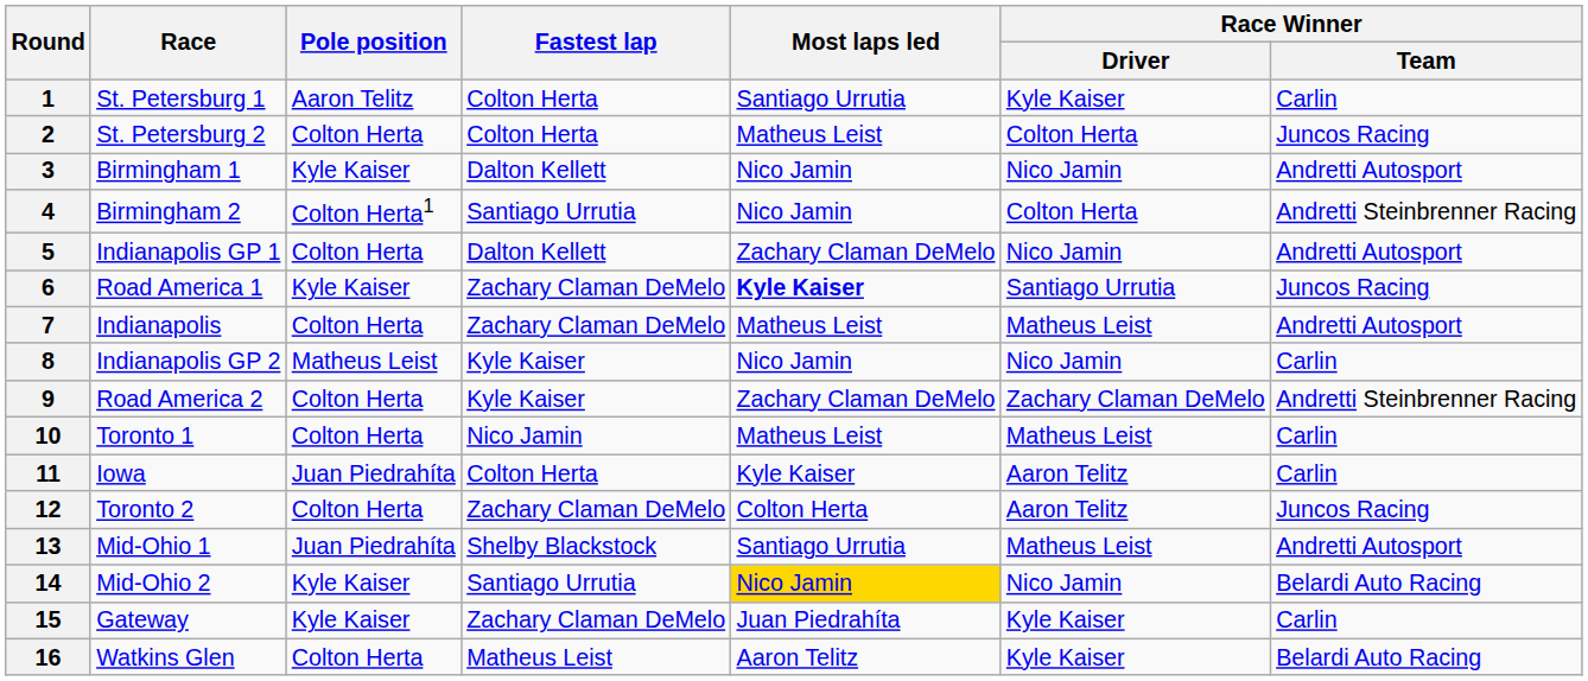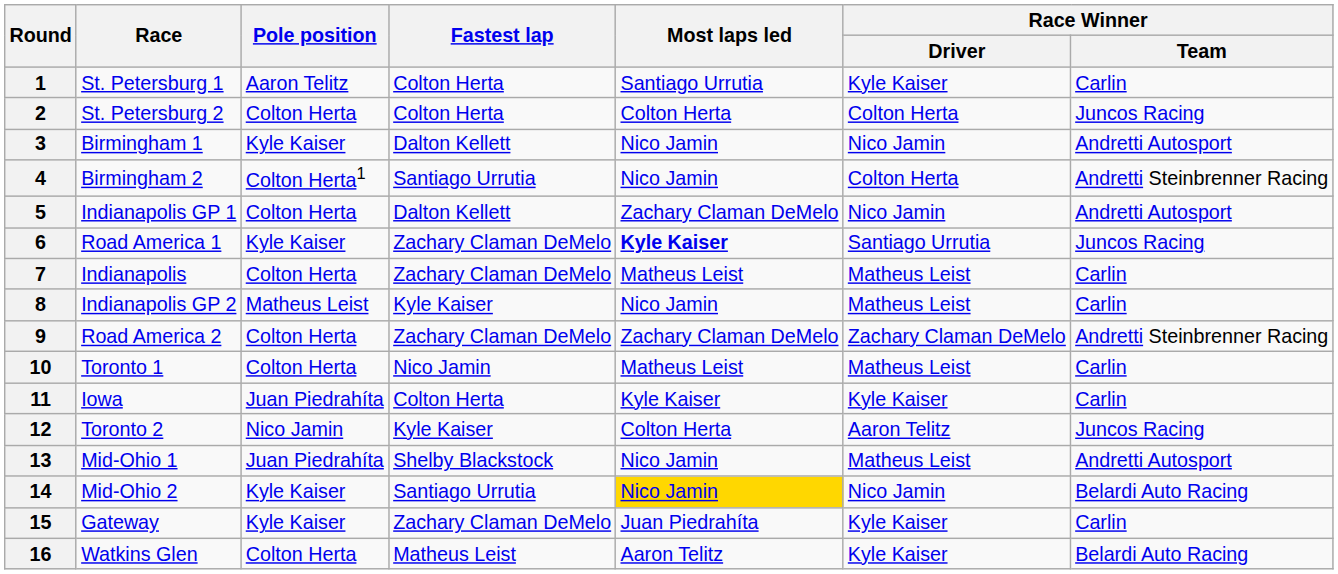 <table class="wikitable" style="font-size: 85%">
 <tr>
 <th rowspan=2>Round</th>
 <th rowspan=2>Race</th>
 <th rowspan=2><a href='#'>Pole position</a></th>
 <th rowspan=2><a href='#'>Fastest lap</a></th>
 <th rowspan=2>Most laps led</th>
 <th colspan=3>Race Winner</th>
 </tr>
 <tr>
 <th>Driver</th>
 <th>Team</th>
 </tr>
 <tr>
 <th>1</th>
 <td><a href='#'>St. Petersburg 1</a></td>
 <td> <a href='#'>Aaron Telitz</a></td>
 <td> <a href='#'>Colton Herta</a></td>
 <td> <a href='#'>Santiago Urrutia</a></td>
 <td> <a href='#'>Kyle Kaiser</a></td>
 <td><a href='#'>Carlin</a></td>
 </tr>
 <tr>
 <th>2</th>
 <td><a href='#'>St. Petersburg 2</a></td>
 <td> <a href='#'>Colton Herta</a></td>
 <td> <a href='#'>Colton Herta</a></td>
-<td> <a href='#'>Matheus Leist</a></td>
+<td> <a href='#'>Colton Herta</a></td>
 <td> <a href='#'>Colton Herta</a></td>
 <td><a href='#'>Juncos Racing</a></td>
 </tr>
 <tr>
 <th>3</th>
 <td><a href='#'>Birmingham 1</a></td>
 <td> <a href='#'>Kyle Kaiser</a></td>
 <td> <a href='#'>Dalton Kellett</a></td>
 <td> <a href='#'>Nico Jamin</a></td>
 <td> <a href='#'>Nico Jamin</a></td>
 <td><a href='#'>Andretti Autosport</a></td>
 </tr>
 <tr>
 <th>4</th>
 <td><a href='#'>Birmingham 2</a></td>
 <td> <a href='#'>Colton Herta</a><sup>1</sup></td>
 <td> <a href='#'>Santiago Urrutia</a></td>
 <td> <a href='#'>Nico Jamin</a></td>
 <td> <a href='#'>Colton Herta</a></td>
 <td><a href='#'>Andretti</a> Steinbrenner Racing</td>
 </tr>
 <tr>
 <th>5</th>
 <td><a href='#'>Indianapolis GP 1</a></td>
 <td> <a href='#'>Colton Herta</a></td>
 <td> <a href='#'>Dalton Kellett</a></td>
 <td> <a href='#'>Zachary Claman DeMelo</a></td>
 <td> <a href='#'>Nico Jamin</a></td>
 <td><a href='#'>Andretti Autosport</a></td>
 </tr>
 <tr>
 <th>6</th>
 <td><a href='#'>Road America 1</a></td>
 <td> <a href='#'>Kyle Kaiser</a></td>
 <td> <a href='#'>Zachary Claman DeMelo</a></td>
 <td><strong> <a href='#'>Kyle Kaiser</a></strong></td>
 <td> <a href='#'>Santiago Urrutia</a></td>
 <td><a href='#'>Juncos Racing</a></td>
 </tr>
 <tr>
 <th>7</th>
 <td><a href='#'>Indianapolis</a></td>
 <td> <a href='#'>Colton Herta</a></td>
 <td> <a href='#'>Zachary Claman DeMelo</a></td>
 <td> <a href='#'>Matheus Leist</a></td>
 <td> <a href='#'>Matheus Leist</a></td>
-<td><a href='#'>Andretti Autosport</a></td>
+<td><a href='#'>Carlin</a></td>
 </tr>
 <tr>
 <th>8</th>
 <td><a href='#'>Indianapolis GP 2</a></td>
 <td> <a href='#'>Matheus Leist</a></td>
 <td> <a href='#'>Kyle Kaiser</a></td>
 <td> <a href='#'>Nico Jamin</a></td>
-<td> <a href='#'>Nico Jamin</a></td>
+<td> <a href='#'>Matheus Leist</a></td>
 <td><a href='#'>Carlin</a></td>
 </tr>
 <tr>
 <th>9</th>
 <td><a href='#'>Road America 2</a></td>
 <td> <a href='#'>Colton Herta</a></td>
-<td> <a href='#'>Kyle Kaiser</a></td>
+<td> <a href='#'>Zachary Claman DeMelo</a></td>
 <td> <a href='#'>Zachary Claman DeMelo</a></td>
 <td> <a href='#'>Zachary Claman DeMelo</a></td>
 <td><a href='#'>Andretti</a> Steinbrenner Racing</td>
 </tr>
 <tr>
 <th>10</th>
 <td><a href='#'>Toronto 1</a></td>
 <td> <a href='#'>Colton Herta</a></td>
 <td> <a href='#'>Nico Jamin</a></td>
 <td> <a href='#'>Matheus Leist</a></td>
 <td> <a href='#'>Matheus Leist</a></td>
 <td><a href='#'>Carlin</a></td>
 </tr>
 <tr>
 <th>11</th>
 <td><a href='#'>Iowa</a></td>
 <td> <a href='#'>Juan Piedrahíta</a></td>
 <td> <a href='#'>Colton Herta</a></td>
 <td> <a href='#'>Kyle Kaiser</a></td>
-<td> <a href='#'>Aaron Telitz</a></td>
+<td> <a href='#'>Kyle Kaiser</a></td>
 <td><a href='#'>Carlin</a></td>
 </tr>
 <tr>
 <th>12</th>
 <td><a href='#'>Toronto 2</a></td>
-<td> <a href='#'>Colton Herta</a></td>
-<td> <a href='#'>Zachary Claman DeMelo</a></td>
+<td> <a href='#'>Nico Jamin</a></td>
+<td> <a href='#'>Kyle Kaiser</a></td>
 <td> <a href='#'>Colton Herta</a></td>
 <td> <a href='#'>Aaron Telitz</a></td>
 <td><a href='#'>Juncos Racing</a></td>
 </tr>
 <tr>
 <th>13</th>
 <td><a href='#'>Mid-Ohio 1</a></td>
 <td> <a href='#'>Juan Piedrahíta</a></td>
 <td> <a href='#'>Shelby Blackstock</a></td>
-<td> <a href='#'>Santiago Urrutia</a></td>
+<td> <a href='#'>Nico Jamin</a></td>
 <td> <a href='#'>Matheus Leist</a></td>
 <td><a href='#'>Andretti Autosport</a></td>
 </tr>
 <tr>
 <th>14</th>
 <td><a href='#'>Mid-Ohio 2</a></td>
 <td> <a href='#'>Kyle Kaiser</a></td>
 <td> <a href='#'>Santiago Urrutia</a></td>
 <td style="background: gold;"> <a href='#'>Nico Jamin</a></td>
 <td> <a href='#'>Nico Jamin</a></td>
 <td><a href='#'>Belardi Auto Racing</a></td>
 </tr>
 <tr>
 <th>15</th>
 <td><a href='#'>Gateway</a></td>
 <td> <a href='#'>Kyle Kaiser</a></td>
 <td> <a href='#'>Zachary Claman DeMelo</a></td>
 <td> <a href='#'>Juan Piedrahíta</a></td>
 <td> <a href='#'>Kyle Kaiser</a></td>
 <td><a href='#'>Carlin</a></td>
 </tr>
 <tr>
 <th>16</th>
 <td><a href='#'>Watkins Glen</a></td>
 <td> <a href='#'>Colton Herta</a></td>
 <td> <a href='#'>Matheus Leist</a></td>
 <td> <a href='#'>Aaron Telitz</a></td>
 <td> <a href='#'>Kyle Kaiser</a></td>
 <td><a href='#'>Belardi Auto Racing</a></td>
 </tr>
 </table>
